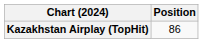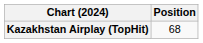 <table class="wikitable plainrowheaders" style="text-align:center">
 <tr>
 <th scope="col">Chart (2024)</th>
 <th scope="col">Position</th>
 </tr>
 <tr>
 <th scope="row">Kazakhstan Airplay (TopHit)</th>
-<td>86</td>
+<td>68</td>
 </tr>
 </table>
